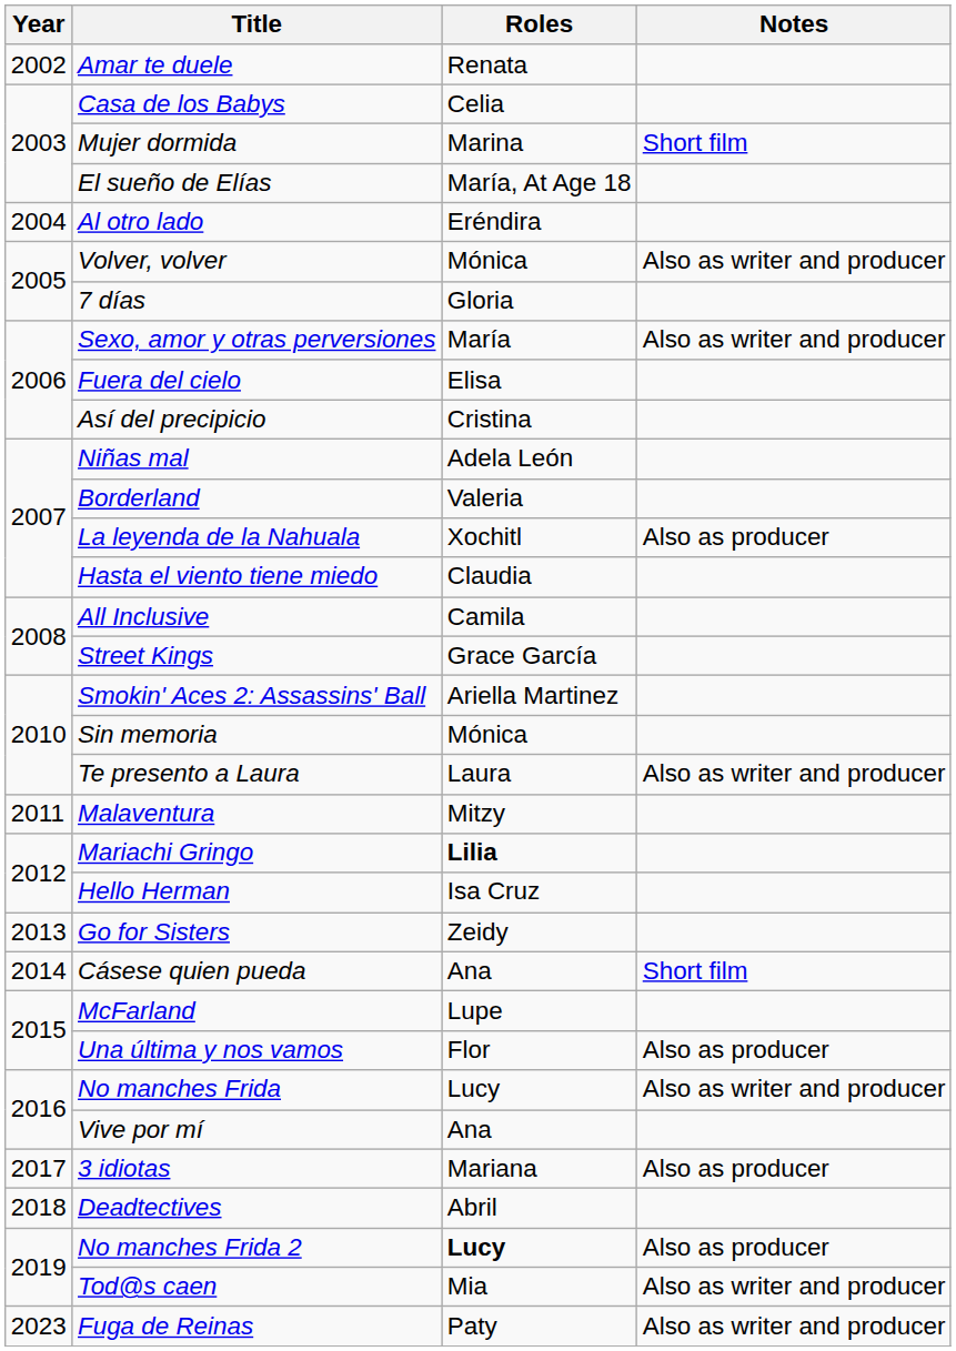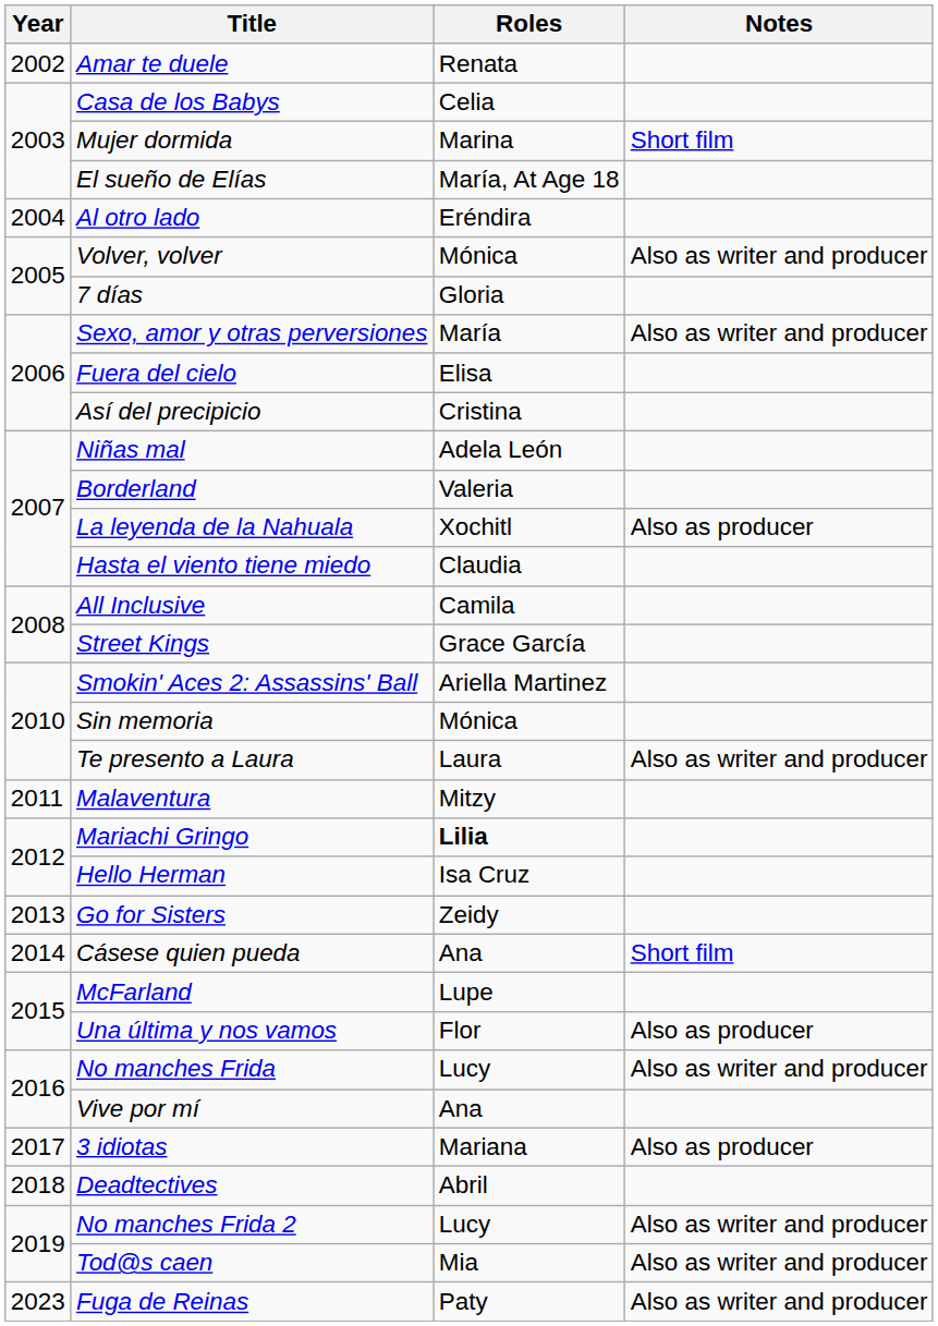 <table class="wikitable sortable">
 <tr>
 <th>Year</th>
 <th>Title</th>
 <th>Roles</th>
 <th>Notes</th>
 </tr>
 <tr>
 <td>2002</td>
 <td><em><a href='#'>Amar te duele</a></em></td>
 <td>Renata</td>
 <td></td>
 </tr>
 <tr>
 <td rowspan="3">2003</td>
 <td><em><a href='#'>Casa de los Babys</a></em></td>
 <td>Celia</td>
 <td></td>
 </tr>
 <tr>
 <td><em>Mujer dormida</em></td>
 <td>Marina</td>
 <td><a href='#'>Short film</a></td>
 </tr>
 <tr>
 <td><em>El sueño de Elías</em></td>
 <td>María, At Age 18</td>
 <td></td>
 </tr>
 <tr>
 <td>2004</td>
 <td><em><a href='#'>Al otro lado</a></em></td>
 <td>Eréndira</td>
 <td></td>
 </tr>
 <tr>
 <td rowspan="2">2005</td>
 <td><em>Volver, volver</em></td>
 <td>Mónica</td>
 <td>Also as writer and producer</td>
 </tr>
 <tr>
 <td><em>7 días</em></td>
 <td>Gloria</td>
 <td></td>
 </tr>
 <tr>
 <td rowspan="3">2006</td>
 <td><em><a href='#'>Sexo, amor y otras perversiones</a></em></td>
 <td>María</td>
 <td>Also as writer and producer</td>
 </tr>
 <tr>
 <td><em><a href='#'>Fuera del cielo</a></em></td>
 <td>Elisa</td>
 <td></td>
 </tr>
 <tr>
 <td><em>Así del precipicio</em></td>
 <td>Cristina</td>
 <td></td>
 </tr>
 <tr>
 <td rowspan="4">2007</td>
 <td><em><a href='#'>Niñas mal</a></em></td>
 <td>Adela León</td>
 <td></td>
 </tr>
 <tr>
 <td><em><a href='#'>Borderland</a></em></td>
 <td>Valeria</td>
 <td></td>
 </tr>
 <tr>
 <td><em><a href='#'>La leyenda de la Nahuala</a></em></td>
 <td>Xochitl</td>
 <td>Also as producer</td>
 </tr>
 <tr>
 <td><em><a href='#'>Hasta el viento tiene miedo</a></em></td>
 <td>Claudia</td>
 <td></td>
 </tr>
 <tr>
 <td rowspan="2">2008</td>
 <td><em><a href='#'>All Inclusive</a></em></td>
 <td>Camila</td>
 <td></td>
 </tr>
 <tr>
 <td><em><a href='#'>Street Kings</a></em></td>
 <td>Grace García</td>
 <td></td>
 </tr>
 <tr>
 <td rowspan="3">2010</td>
 <td><em><a href='#'>Smokin' Aces 2: Assassins' Ball</a></em></td>
 <td>Ariella Martinez</td>
 <td></td>
 </tr>
 <tr>
 <td><em>Sin memoria</em></td>
 <td>Mónica</td>
 <td></td>
 </tr>
 <tr>
 <td><em>Te presento a Laura</em></td>
 <td>Laura</td>
 <td>Also as writer and producer</td>
 </tr>
 <tr>
 <td>2011</td>
 <td><em><a href='#'>Malaventura</a></em></td>
 <td>Mitzy</td>
 <td></td>
 </tr>
 <tr>
 <td rowspan="2">2012</td>
 <td><em><a href='#'>Mariachi Gringo</a></em></td>
 <td><strong>Lilia</strong></td>
 <td></td>
 </tr>
 <tr>
 <td><em><a href='#'>Hello Herman</a></em></td>
 <td>Isa Cruz</td>
 <td></td>
 </tr>
 <tr>
 <td>2013</td>
 <td><em><a href='#'>Go for Sisters</a></em></td>
 <td>Zeidy</td>
 <td></td>
 </tr>
 <tr>
 <td>2014</td>
 <td><em>Cásese quien pueda</em></td>
 <td>Ana</td>
 <td><a href='#'>Short film</a></td>
 </tr>
 <tr>
 <td rowspan="2">2015</td>
 <td><em><a href='#'>McFarland</a></em></td>
 <td>Lupe</td>
 <td></td>
 </tr>
 <tr>
 <td><em><a href='#'>Una última y nos vamos</a></em></td>
 <td>Flor</td>
 <td>Also as producer</td>
 </tr>
 <tr>
 <td rowspan="2">2016</td>
 <td><em><a href='#'>No manches Frida</a></em></td>
 <td>Lucy</td>
 <td>Also as writer and producer</td>
 </tr>
 <tr>
 <td><em>Vive por mí</em></td>
 <td>Ana</td>
 <td></td>
 </tr>
 <tr>
 <td>2017</td>
 <td><em><a href='#'>3 idiotas</a></em></td>
 <td>Mariana</td>
 <td>Also as producer</td>
 </tr>
 <tr>
 <td>2018</td>
 <td><em><a href='#'>Deadtectives</a></em></td>
 <td>Abril</td>
 <td></td>
 </tr>
 <tr>
 <td rowspan="2">2019</td>
 <td><em><a href='#'>No manches Frida 2</a></em></td>
-<td><strong>Lucy</strong></td>
-<td>Also as producer</td>
+<td>Lucy</td>
+<td>Also as writer and producer</td>
 </tr>
 <tr>
 <td><em><a href='#'>Tod@s caen</a></em></td>
 <td>Mia</td>
 <td>Also as writer and producer</td>
 </tr>
 <tr>
 <td>2023</td>
 <td><em><a href='#'>Fuga de Reinas</a></em></td>
 <td>Paty</td>
 <td>Also as writer and producer</td>
 </tr>
 <tr>
 </tr>
 </table>
